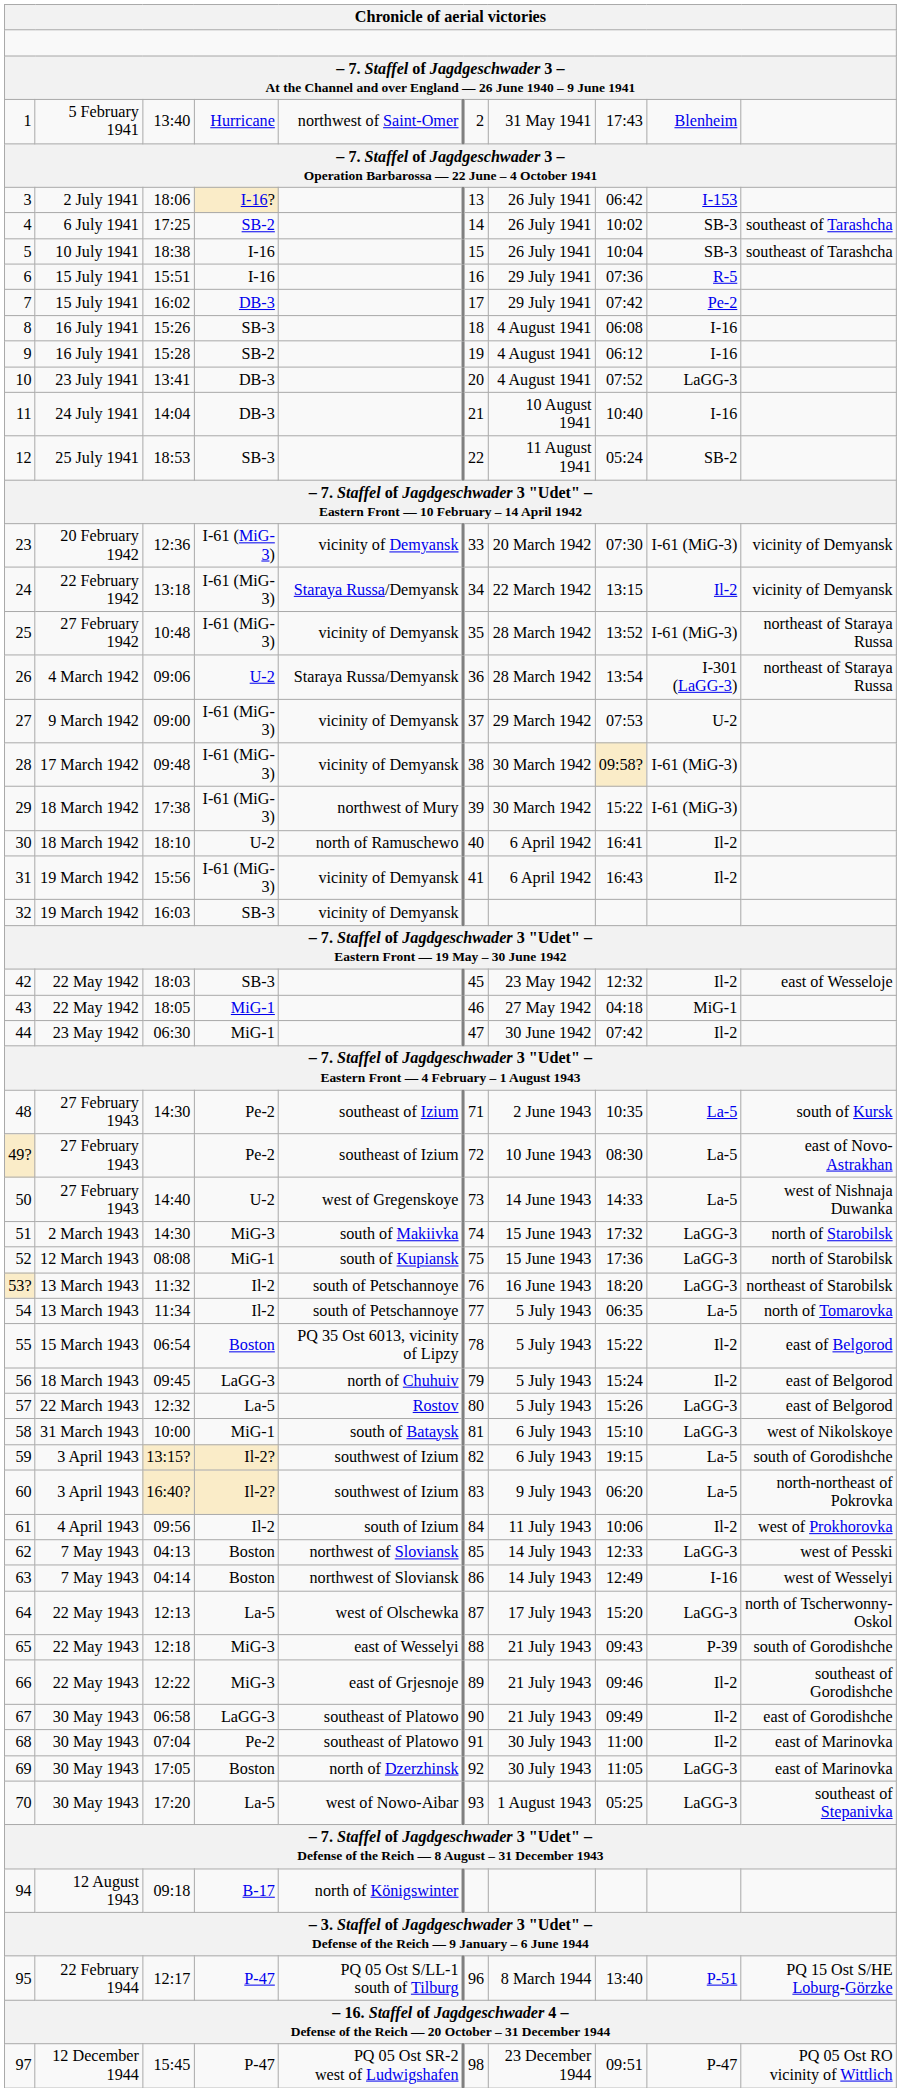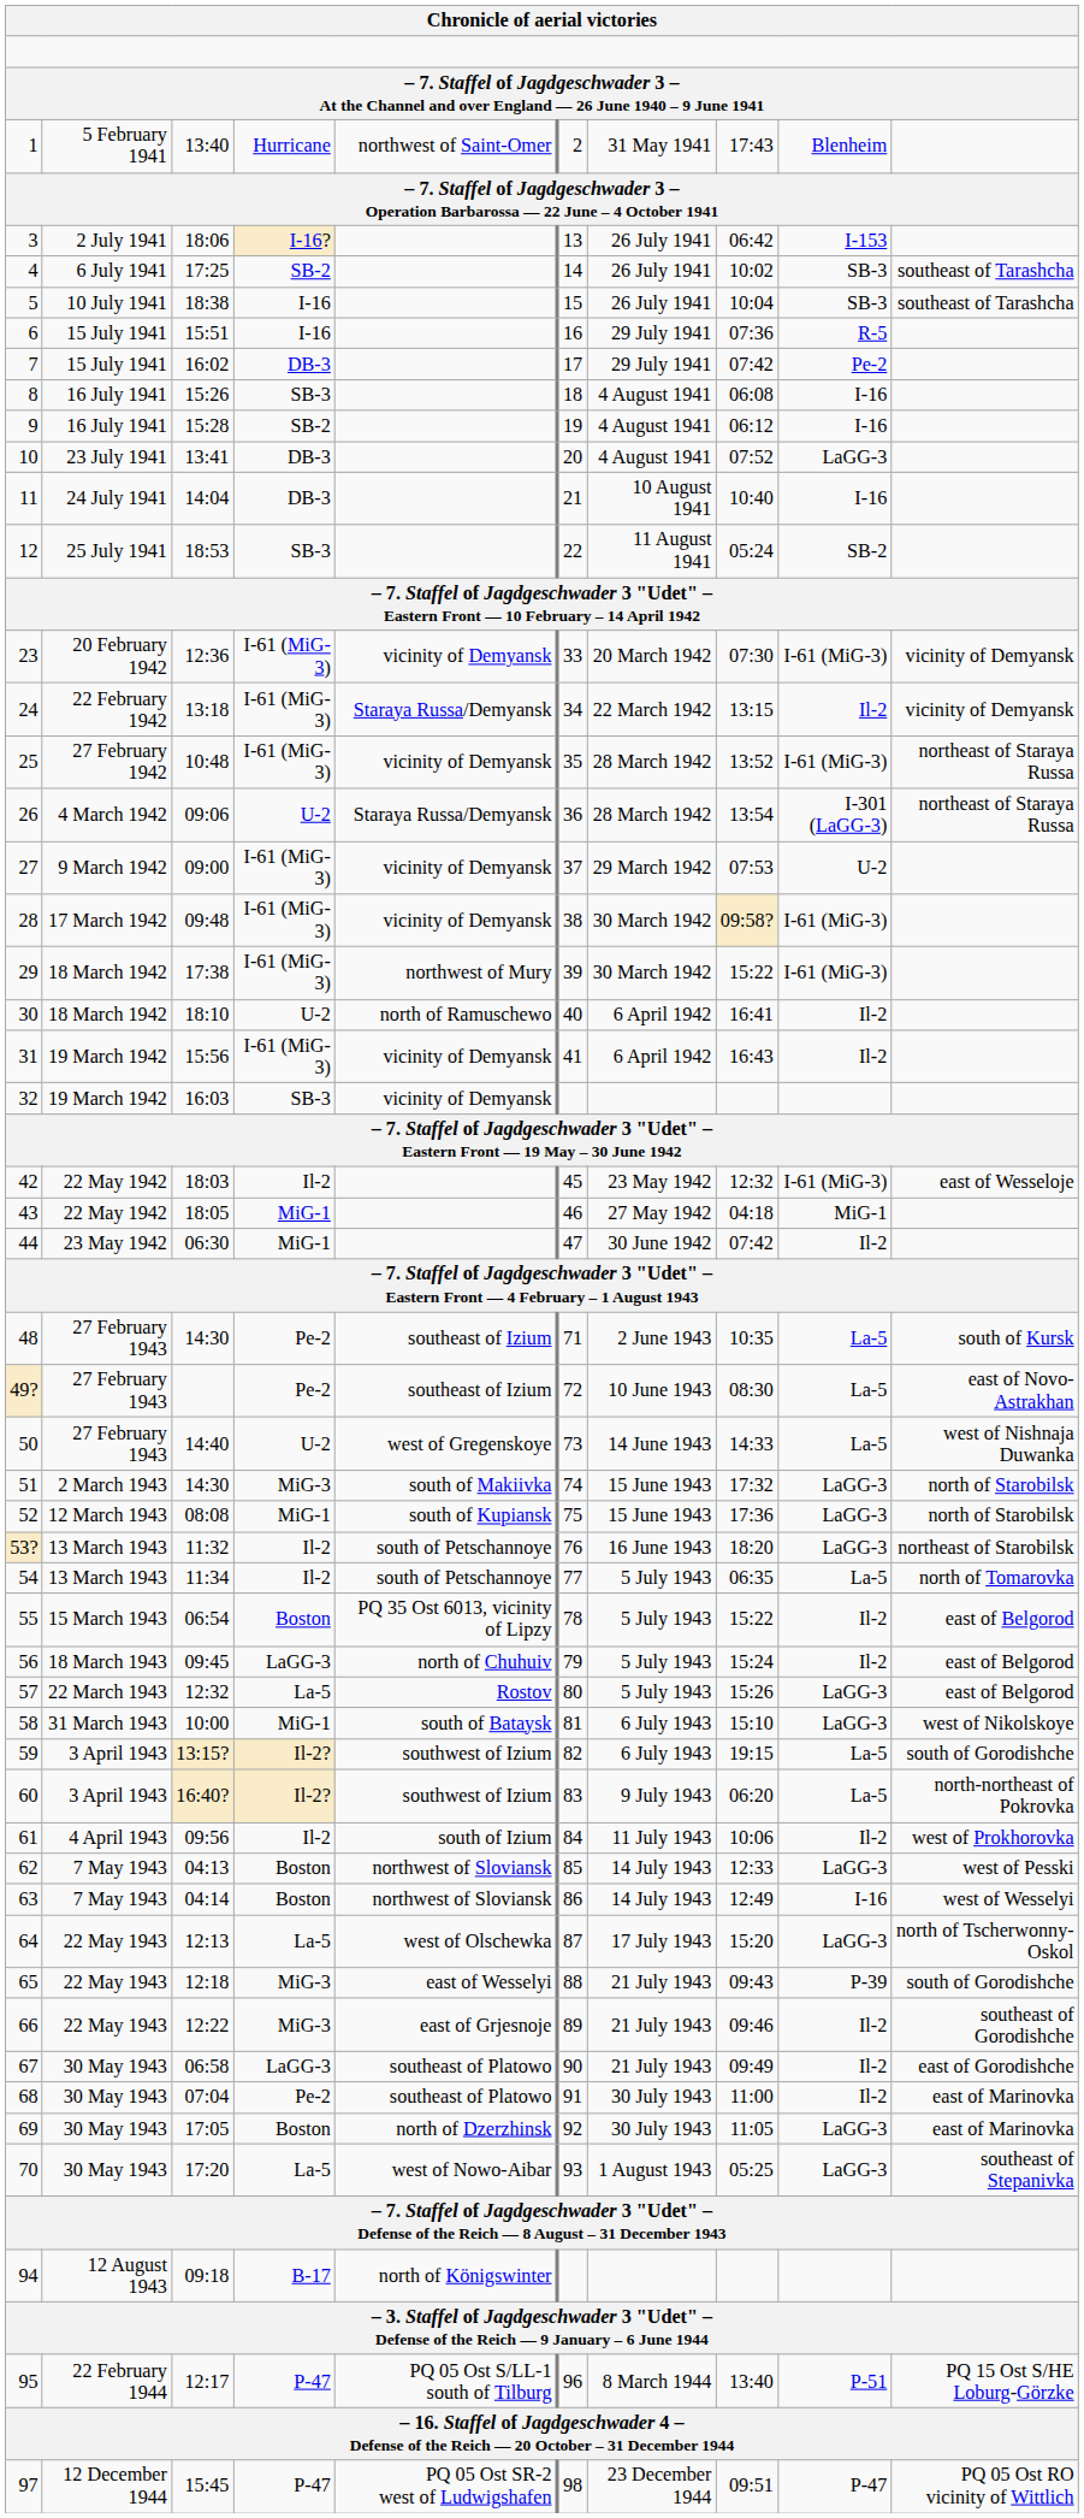 <table class="wikitable plainrowheaders collapsible" style="margin-left: auto; margin-right: auto; border: none; text-align:right; width: 100%;">
 <tr>
 <th colspan="10">Chronicle of aerial victories</th>
 </tr>
 <tr>
 <td colspan="10" style="text-align: left;"><br></td>
 </tr>
 <tr>
 <th colspan="10">– 7. <em>Staffel</em> of <em>Jagdgeschwader</em> 3 –<br><small>At the Channel and over England — 26 June 1940 – 9 June 1941</small></th>
 </tr>
 <tr>
 <td>1</td>
 <td>5 February 1941</td>
 <td>13:40</td>
 <td><a href='#'>Hurricane</a></td>
 <td>northwest of <a href='#'>Saint-Omer</a></td>
 <td style="border-left: 3px solid grey;">2</td>
 <td>31 May 1941</td>
 <td>17:43</td>
 <td><a href='#'>Blenheim</a></td>
 <td></td>
 </tr>
 <tr>
 <th colspan="10">– 7. <em>Staffel</em> of <em>Jagdgeschwader</em> 3 –<br><small>Operation Barbarossa — 22 June – 4 October 1941</small></th>
 </tr>
 <tr>
 <td>3</td>
 <td>2 July 1941</td>
 <td>18:06</td>
 <td style="background:#faecc8"><a href='#'>I-16</a>?</td>
 <td></td>
 <td style="border-left: 3px solid grey;">13</td>
 <td>26 July 1941</td>
 <td>06:42</td>
 <td><a href='#'>I-153</a></td>
 <td></td>
 </tr>
 <tr>
 <td>4</td>
 <td>6 July 1941</td>
 <td>17:25</td>
 <td><a href='#'>SB-2</a></td>
 <td></td>
 <td style="border-left: 3px solid grey;">14</td>
 <td>26 July 1941</td>
 <td>10:02</td>
 <td>SB-3</td>
 <td> southeast of <a href='#'>Tarashcha</a></td>
 </tr>
 <tr>
 <td>5</td>
 <td>10 July 1941</td>
 <td>18:38</td>
 <td>I-16</td>
 <td></td>
 <td style="border-left: 3px solid grey;">15</td>
 <td>26 July 1941</td>
 <td>10:04</td>
 <td>SB-3</td>
 <td> southeast of Tarashcha</td>
 </tr>
 <tr>
 <td>6</td>
 <td>15 July 1941</td>
 <td>15:51</td>
 <td>I-16</td>
 <td></td>
 <td style="border-left: 3px solid grey;">16</td>
 <td>29 July 1941</td>
 <td>07:36</td>
 <td><a href='#'>R-5</a></td>
 <td></td>
 </tr>
 <tr>
 <td>7</td>
 <td>15 July 1941</td>
 <td>16:02</td>
 <td><a href='#'>DB-3</a></td>
 <td></td>
 <td style="border-left: 3px solid grey;">17</td>
 <td>29 July 1941</td>
 <td>07:42</td>
 <td><a href='#'>Pe-2</a></td>
 <td></td>
 </tr>
 <tr>
 <td>8</td>
 <td>16 July 1941</td>
 <td>15:26</td>
 <td>SB-3</td>
 <td></td>
 <td style="border-left: 3px solid grey;">18</td>
 <td>4 August 1941</td>
 <td>06:08</td>
 <td>I-16</td>
 <td></td>
 </tr>
 <tr>
 <td>9</td>
 <td>16 July 1941</td>
 <td>15:28</td>
 <td>SB-2</td>
 <td></td>
 <td style="border-left: 3px solid grey;">19</td>
 <td>4 August 1941</td>
 <td>06:12</td>
 <td>I-16</td>
 <td></td>
 </tr>
 <tr>
 <td>10</td>
 <td>23 July 1941</td>
 <td>13:41</td>
 <td>DB-3</td>
 <td></td>
 <td style="border-left: 3px solid grey;">20</td>
 <td>4 August 1941</td>
 <td>07:52</td>
 <td>LaGG-3</td>
 <td></td>
 </tr>
 <tr>
 <td>11</td>
 <td>24 July 1941</td>
 <td>14:04</td>
 <td>DB-3</td>
 <td></td>
 <td style="border-left: 3px solid grey;">21</td>
 <td>10 August 1941</td>
 <td>10:40</td>
 <td>I-16</td>
 <td></td>
 </tr>
 <tr>
 <td>12</td>
 <td>25 July 1941</td>
 <td>18:53</td>
 <td>SB-3</td>
 <td></td>
 <td style="border-left: 3px solid grey;">22</td>
 <td>11 August 1941</td>
 <td>05:24</td>
 <td>SB-2</td>
 <td></td>
 </tr>
 <tr>
 <th colspan="10">– 7. <em>Staffel</em> of <em>Jagdgeschwader</em> 3 "Udet" –<br><small>Eastern Front — 10 February – 14 April 1942</small></th>
 </tr>
 <tr>
 <td>23</td>
 <td>20 February 1942</td>
 <td>12:36</td>
 <td>I-61 (<a href='#'>MiG-3</a>)</td>
 <td>vicinity of <a href='#'>Demyansk</a></td>
 <td style="border-left: 3px solid grey;">33</td>
 <td>20 March 1942</td>
 <td>07:30</td>
 <td>I-61 (MiG-3)</td>
 <td>vicinity of Demyansk</td>
 </tr>
 <tr>
 <td>24</td>
 <td>22 February 1942</td>
 <td>13:18</td>
 <td>I-61 (MiG-3)</td>
 <td><a href='#'>Staraya Russa</a>/Demyansk</td>
 <td style="border-left: 3px solid grey;">34</td>
 <td>22 March 1942</td>
 <td>13:15</td>
 <td><a href='#'>Il-2</a></td>
 <td>vicinity of Demyansk</td>
 </tr>
 <tr>
 <td>25</td>
 <td>27 February 1942</td>
 <td>10:48</td>
 <td>I-61 (MiG-3)</td>
 <td>vicinity of Demyansk</td>
 <td style="border-left: 3px solid grey;">35</td>
 <td>28 March 1942</td>
 <td>13:52</td>
 <td>I-61 (MiG-3)</td>
 <td>northeast of Staraya Russa</td>
 </tr>
 <tr>
 <td>26</td>
 <td>4 March 1942</td>
 <td>09:06</td>
 <td><a href='#'>U-2</a></td>
 <td>Staraya Russa/Demyansk</td>
 <td style="border-left: 3px solid grey;">36</td>
 <td>28 March 1942</td>
 <td>13:54</td>
 <td>I-301 (<a href='#'>LaGG-3</a>)</td>
 <td>northeast of Staraya Russa</td>
 </tr>
 <tr>
 <td>27</td>
 <td>9 March 1942</td>
 <td>09:00</td>
 <td>I-61 (MiG-3)</td>
 <td>vicinity of Demyansk</td>
 <td style="border-left: 3px solid grey;">37</td>
 <td>29 March 1942</td>
 <td>07:53</td>
 <td>U-2</td>
 <td></td>
 </tr>
 <tr>
 <td>28</td>
 <td>17 March 1942</td>
 <td>09:48</td>
 <td>I-61 (MiG-3)</td>
 <td>vicinity of Demyansk</td>
 <td style="border-left: 3px solid grey;">38</td>
 <td>30 March 1942</td>
 <td style="background:#faecc8">09:58?</td>
 <td>I-61 (MiG-3)</td>
 <td></td>
 </tr>
 <tr>
 <td>29</td>
 <td>18 March 1942</td>
 <td>17:38</td>
 <td>I-61 (MiG-3)</td>
 <td> northwest of Mury</td>
 <td style="border-left: 3px solid grey;">39</td>
 <td>30 March 1942</td>
 <td>15:22</td>
 <td>I-61 (MiG-3)</td>
 <td></td>
 </tr>
 <tr>
 <td>30</td>
 <td>18 March 1942</td>
 <td>18:10</td>
 <td>U-2</td>
 <td>north of Ramuschewo</td>
 <td style="border-left: 3px solid grey;">40</td>
 <td>6 April 1942</td>
 <td>16:41</td>
 <td>Il-2</td>
 <td></td>
 </tr>
 <tr>
 <td>31</td>
 <td>19 March 1942</td>
 <td>15:56</td>
 <td>I-61 (MiG-3)</td>
 <td>vicinity of Demyansk</td>
 <td style="border-left: 3px solid grey;">41</td>
 <td>6 April 1942</td>
 <td>16:43</td>
 <td>Il-2</td>
 <td></td>
 </tr>
 <tr>
 <td>32</td>
 <td>19 March 1942</td>
 <td>16:03</td>
 <td>SB-3</td>
 <td>vicinity of Demyansk</td>
 <td style="border-left: 3px solid grey;"></td>
 <td></td>
 <td></td>
 <td></td>
 <td></td>
 </tr>
 <tr>
 <th colspan="10">– 7. <em>Staffel</em> of <em>Jagdgeschwader</em> 3 "Udet" –<br><small>Eastern Front — 19 May – 30 June 1942</small></th>
 </tr>
 <tr>
 <td>42</td>
 <td>22 May 1942</td>
 <td>18:03</td>
-<td>SB-3</td>
+<td>Il-2</td>
 <td></td>
 <td style="border-left: 3px solid grey;">45</td>
 <td>23 May 1942</td>
 <td>12:32</td>
-<td>Il-2</td>
+<td>I-61 (MiG-3)</td>
 <td> east of Wesseloje</td>
 </tr>
 <tr>
 <td>43</td>
 <td>22 May 1942</td>
 <td>18:05</td>
 <td><a href='#'>MiG-1</a></td>
 <td></td>
 <td style="border-left: 3px solid grey;">46</td>
 <td>27 May 1942</td>
 <td>04:18</td>
 <td>MiG-1</td>
 <td></td>
 </tr>
 <tr>
 <td>44</td>
 <td>23 May 1942</td>
 <td>06:30</td>
 <td>MiG-1</td>
 <td></td>
 <td style="border-left: 3px solid grey;">47</td>
 <td>30 June 1942</td>
 <td>07:42</td>
 <td>Il-2</td>
 <td></td>
 </tr>
 <tr>
 <th colspan="10">– 7. <em>Staffel</em> of <em>Jagdgeschwader</em> 3 "Udet" –<br><small>Eastern Front — 4 February – 1 August 1943</small></th>
 </tr>
 <tr>
 <td>48</td>
 <td>27 February 1943</td>
 <td>14:30</td>
 <td>Pe-2</td>
 <td> southeast of <a href='#'>Izium</a></td>
 <td style="border-left: 3px solid grey;">71</td>
 <td>2 June 1943</td>
 <td>10:35</td>
 <td><a href='#'>La-5</a></td>
 <td>south of <a href='#'>Kursk</a></td>
 </tr>
 <tr>
 <td style="background:#faecc8">49?</td>
 <td>27 February 1943</td>
 <td></td>
 <td>Pe-2</td>
 <td>southeast of Izium</td>
 <td style="border-left: 3px solid grey;">72</td>
 <td>10 June 1943</td>
 <td>08:30</td>
 <td>La-5</td>
 <td>east of Novo-<a href='#'>Astrakhan</a></td>
 </tr>
 <tr>
 <td>50</td>
 <td>27 February 1943</td>
 <td>14:40</td>
 <td>U-2</td>
 <td> west of Gregenskoye</td>
 <td style="border-left: 3px solid grey;">73</td>
 <td>14 June 1943</td>
 <td>14:33</td>
 <td>La-5</td>
 <td>west of Nishnaja Duwanka</td>
 </tr>
 <tr>
 <td>51</td>
 <td>2 March 1943</td>
 <td>14:30</td>
 <td>MiG-3</td>
 <td> south of <a href='#'>Makiivka</a></td>
 <td style="border-left: 3px solid grey;">74</td>
 <td>15 June 1943</td>
 <td>17:32</td>
 <td>LaGG-3</td>
 <td>north of <a href='#'>Starobilsk</a></td>
 </tr>
 <tr>
 <td>52</td>
 <td>12 March 1943</td>
 <td>08:08</td>
 <td>MiG-1</td>
 <td> south of <a href='#'>Kupiansk</a></td>
 <td style="border-left: 3px solid grey;">75</td>
 <td>15 June 1943</td>
 <td>17:36</td>
 <td>LaGG-3</td>
 <td>north of Starobilsk</td>
 </tr>
 <tr>
 <td style="background:#faecc8">53?</td>
 <td>13 March 1943</td>
 <td>11:32</td>
 <td>Il-2</td>
 <td>south of Petschannoye</td>
 <td style="border-left: 3px solid grey;">76</td>
 <td>16 June 1943</td>
 <td>18:20</td>
 <td>LaGG-3</td>
 <td>northeast of Starobilsk</td>
 </tr>
 <tr>
 <td>54</td>
 <td>13 March 1943</td>
 <td>11:34</td>
 <td>Il-2</td>
 <td>south of Petschannoye</td>
 <td style="border-left: 3px solid grey;">77</td>
 <td>5 July 1943</td>
 <td>06:35</td>
 <td>La-5</td>
 <td>north of <a href='#'>Tomarovka</a></td>
 </tr>
 <tr>
 <td>55</td>
 <td>15 March 1943</td>
 <td>06:54</td>
 <td><a href='#'>Boston</a></td>
 <td>PQ 35 Ost 6013, vicinity of Lipzy</td>
 <td style="border-left: 3px solid grey;">78</td>
 <td>5 July 1943</td>
 <td>15:22</td>
 <td>Il-2</td>
 <td>east of <a href='#'>Belgorod</a></td>
 </tr>
 <tr>
 <td>56</td>
 <td>18 March 1943</td>
 <td>09:45</td>
 <td>LaGG-3</td>
 <td> north of <a href='#'>Chuhuiv</a></td>
 <td style="border-left: 3px solid grey;">79</td>
 <td>5 July 1943</td>
 <td>15:24</td>
 <td>Il-2</td>
 <td>east of Belgorod</td>
 </tr>
 <tr>
 <td>57</td>
 <td>22 March 1943</td>
 <td>12:32</td>
 <td>La-5</td>
 <td><a href='#'>Rostov</a></td>
 <td style="border-left: 3px solid grey;">80</td>
 <td>5 July 1943</td>
 <td>15:26</td>
 <td>LaGG-3</td>
 <td>east of Belgorod</td>
 </tr>
 <tr>
 <td>58</td>
 <td>31 March 1943</td>
 <td>10:00</td>
 <td>MiG-1</td>
 <td> south of <a href='#'>Bataysk</a></td>
 <td style="border-left: 3px solid grey;">81</td>
 <td>6 July 1943</td>
 <td>15:10</td>
 <td>LaGG-3</td>
 <td>west of Nikolskoye</td>
 </tr>
 <tr>
 <td>59</td>
 <td>3 April 1943</td>
 <td style="background:#faecc8">13:15?</td>
 <td style="background:#faecc8">Il-2?</td>
 <td> southwest of Izium</td>
 <td style="border-left: 3px solid grey;">82</td>
 <td>6 July 1943</td>
 <td>19:15</td>
 <td>La-5</td>
 <td>south of Gorodishche</td>
 </tr>
 <tr>
 <td>60</td>
 <td>3 April 1943</td>
 <td style="background:#faecc8">16:40?</td>
 <td style="background:#faecc8">Il-2?</td>
 <td> southwest of Izium</td>
 <td style="border-left: 3px solid grey;">83</td>
 <td>9 July 1943</td>
 <td>06:20</td>
 <td>La-5</td>
 <td>north-northeast of Pokrovka</td>
 </tr>
 <tr>
 <td>61</td>
 <td>4 April 1943</td>
 <td>09:56</td>
 <td>Il-2</td>
 <td> south of Izium</td>
 <td style="border-left: 3px solid grey;">84</td>
 <td>11 July 1943</td>
 <td>10:06</td>
 <td>Il-2</td>
 <td>west of <a href='#'>Prokhorovka</a></td>
 </tr>
 <tr>
 <td>62</td>
 <td>7 May 1943</td>
 <td>04:13</td>
 <td>Boston</td>
 <td>northwest of <a href='#'>Sloviansk</a></td>
 <td style="border-left: 3px solid grey;">85</td>
 <td>14 July 1943</td>
 <td>12:33</td>
 <td>LaGG-3</td>
 <td>west of Pesski</td>
 </tr>
 <tr>
 <td>63</td>
 <td>7 May 1943</td>
 <td>04:14</td>
 <td>Boston</td>
 <td>northwest of Sloviansk</td>
 <td style="border-left: 3px solid grey;">86</td>
 <td>14 July 1943</td>
 <td>12:49</td>
 <td>I-16</td>
 <td>west of Wesselyi</td>
 </tr>
 <tr>
 <td>64</td>
 <td>22 May 1943</td>
 <td>12:13</td>
 <td>La-5</td>
 <td>west of Olschewka</td>
 <td style="border-left: 3px solid grey;">87</td>
 <td>17 July 1943</td>
 <td>15:20</td>
 <td>LaGG-3</td>
 <td> north of Tscherwonny-Oskol</td>
 </tr>
 <tr>
 <td>65</td>
 <td>22 May 1943</td>
 <td>12:18</td>
 <td>MiG-3</td>
 <td>east of Wesselyi</td>
 <td style="border-left: 3px solid grey;">88</td>
 <td>21 July 1943</td>
 <td>09:43</td>
 <td>P-39</td>
 <td> south of Gorodishche</td>
 </tr>
 <tr>
 <td>66</td>
 <td>22 May 1943</td>
 <td>12:22</td>
 <td>MiG-3</td>
 <td>east of Grjesnoje</td>
 <td style="border-left: 3px solid grey;">89</td>
 <td>21 July 1943</td>
 <td>09:46</td>
 <td>Il-2</td>
 <td> southeast of Gorodishche</td>
 </tr>
 <tr>
 <td>67</td>
 <td>30 May 1943</td>
 <td>06:58</td>
 <td>LaGG-3</td>
 <td>southeast of Platowo</td>
 <td style="border-left: 3px solid grey;">90</td>
 <td>21 July 1943</td>
 <td>09:49</td>
 <td>Il-2</td>
 <td> east of Gorodishche</td>
 </tr>
 <tr>
 <td>68</td>
 <td>30 May 1943</td>
 <td>07:04</td>
 <td>Pe-2</td>
 <td>southeast of Platowo</td>
 <td style="border-left: 3px solid grey;">91</td>
 <td>30 July 1943</td>
 <td>11:00</td>
 <td>Il-2</td>
 <td> east of Marinovka</td>
 </tr>
 <tr>
 <td>69</td>
 <td>30 May 1943</td>
 <td>17:05</td>
 <td>Boston</td>
 <td>north of <a href='#'>Dzerzhinsk</a></td>
 <td style="border-left: 3px solid grey;">92</td>
 <td>30 July 1943</td>
 <td>11:05</td>
 <td>LaGG-3</td>
 <td>east of Marinovka</td>
 </tr>
 <tr>
 <td>70</td>
 <td>30 May 1943</td>
 <td>17:20</td>
 <td>La-5</td>
 <td>west of Nowo-Aibar</td>
 <td style="border-left: 3px solid grey;">93</td>
 <td>1 August 1943</td>
 <td>05:25</td>
 <td>LaGG-3</td>
 <td>southeast of <a href='#'>Stepanivka</a></td>
 </tr>
 <tr>
 <th colspan="10">– 7. <em>Staffel</em> of <em>Jagdgeschwader</em> 3 "Udet" –<br><small>Defense of the Reich — 8 August – 31 December 1943</small></th>
 </tr>
 <tr>
 <td>94</td>
 <td>12 August 1943</td>
 <td>09:18</td>
 <td><a href='#'>B-17</a></td>
 <td> north of <a href='#'>Königswinter</a></td>
 <td style="border-left: 3px solid grey;"></td>
 <td></td>
 <td></td>
 <td></td>
 <td></td>
 </tr>
 <tr>
 <th colspan="10">– 3. <em>Staffel</em> of <em>Jagdgeschwader</em> 3 "Udet" –<br><small>Defense of the Reich — 9 January – 6 June 1944</small></th>
 </tr>
 <tr>
 <td>95</td>
 <td>22 February 1944</td>
 <td>12:17</td>
 <td><a href='#'>P-47</a></td>
 <td>PQ 05 Ost S/LL-1<br>south of <a href='#'>Tilburg</a></td>
 <td style="border-left: 3px solid grey;">96</td>
 <td>8 March 1944</td>
 <td>13:40</td>
 <td><a href='#'>P-51</a></td>
 <td>PQ 15 Ost S/HE<br><a href='#'>Loburg</a>-<a href='#'>Görzke</a></td>
 </tr>
 <tr>
 <th colspan="10">– 16. <em>Staffel</em> of <em>Jagdgeschwader</em> 4 –<br><small>Defense of the Reich — 20 October – 31 December 1944</small></th>
 </tr>
 <tr>
 <td>97</td>
 <td>12 December 1944</td>
 <td>15:45</td>
 <td>P-47</td>
 <td>PQ 05 Ost SR-2<br>west of <a href='#'>Ludwigshafen</a></td>
 <td style="border-left: 3px solid grey;">98</td>
 <td>23 December 1944</td>
 <td>09:51</td>
 <td>P-47</td>
 <td>PQ 05 Ost RO<br>vicinity of <a href='#'>Wittlich</a></td>
 </tr>
 </table>
